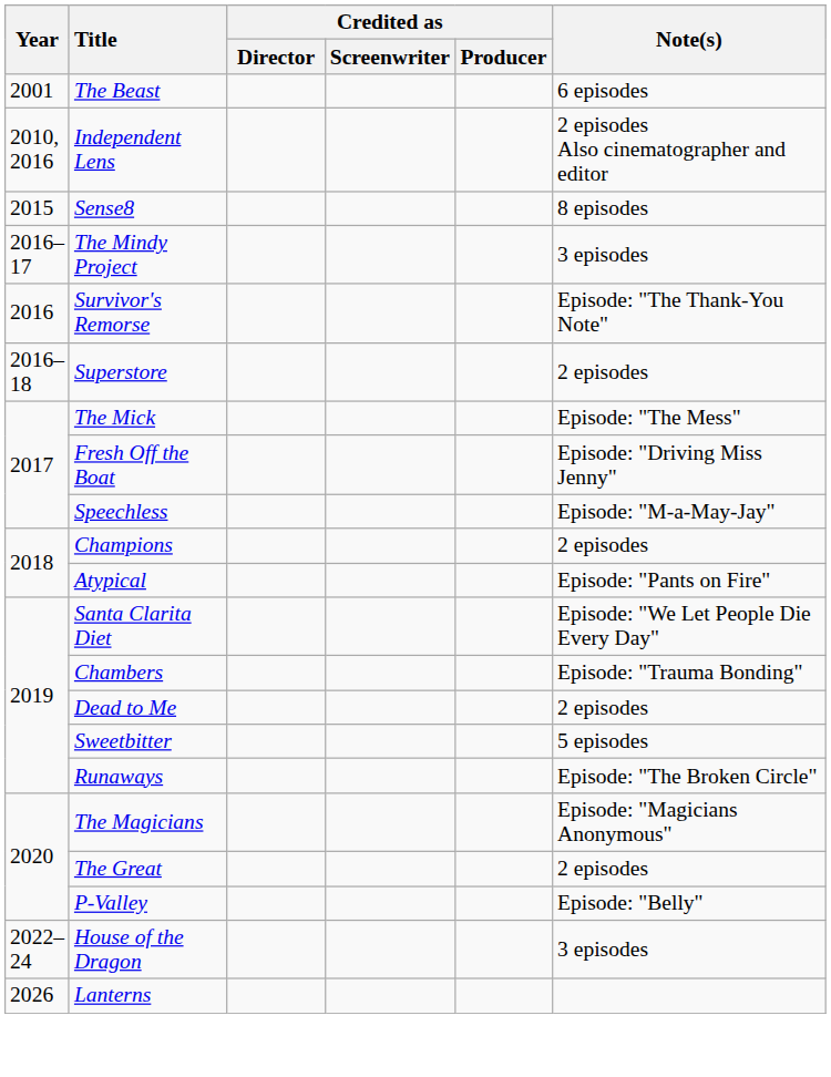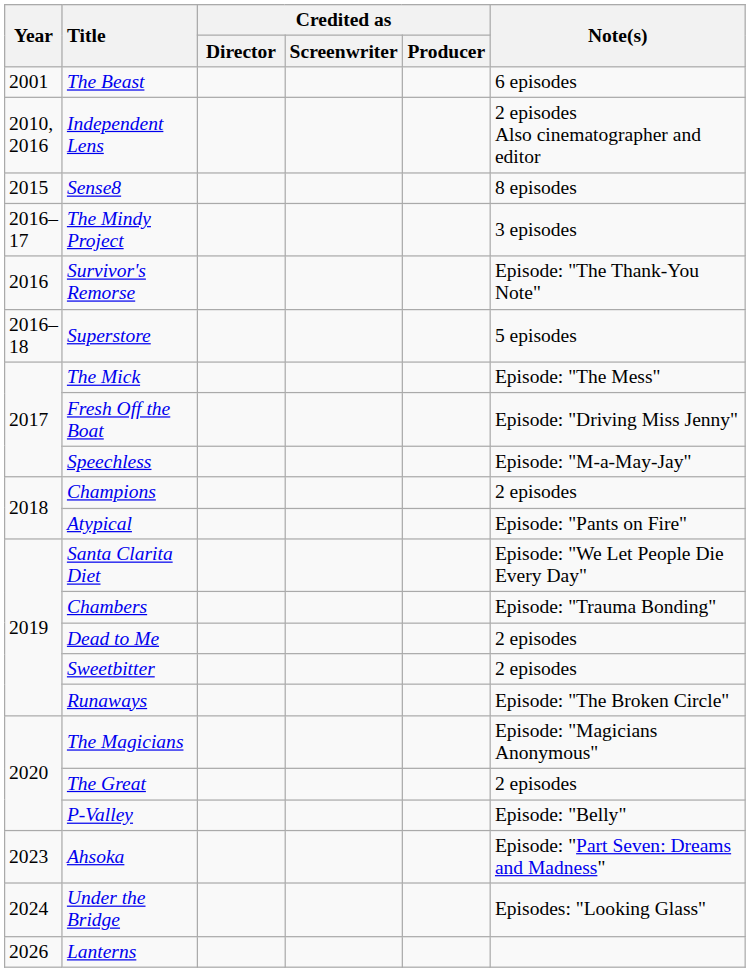 <table class="wikitable">
 <tr style="background:#ccc; text-align:center;">
 <th rowspan="2" style="width:33px;">Year</th>
 <th rowspan="2" style="text-align:left;">Title</th>
 <th colspan="3">Credited as</th>
 <th rowspan="2">Note(s)</th>
 </tr>
 <tr>
 <th width="65">Director</th>
 <th width="65">Screenwriter</th>
 <th width="65">Producer</th>
 </tr>
 <tr>
 <td>2001</td>
 <td><em><a href='#'>The Beast</a></em></td>
 <td></td>
 <td></td>
 <td></td>
 <td>6 episodes</td>
 </tr>
 <tr>
 <td>2010, 2016</td>
 <td><em><a href='#'>Independent Lens</a></em></td>
 <td></td>
 <td></td>
 <td></td>
 <td>2 episodes<br>Also cinematographer and editor</td>
 </tr>
 <tr>
 <td>2015</td>
 <td><em><a href='#'>Sense8</a></em></td>
 <td></td>
 <td></td>
 <td></td>
 <td>8 episodes</td>
 </tr>
 <tr>
 <td>2016–17</td>
 <td><em><a href='#'>The Mindy Project</a></em></td>
 <td></td>
 <td></td>
 <td></td>
 <td>3 episodes</td>
 </tr>
 <tr>
 <td>2016</td>
 <td><em><a href='#'>Survivor's Remorse</a></em></td>
 <td></td>
 <td></td>
 <td></td>
 <td>Episode: "The Thank-You Note"</td>
 </tr>
 <tr>
 <td>2016–18</td>
 <td><em><a href='#'>Superstore</a></em></td>
 <td></td>
 <td></td>
 <td></td>
-<td>2 episodes</td>
+<td>5 episodes</td>
 </tr>
 <tr>
 <td rowspan="3">2017</td>
 <td><em><a href='#'>The Mick</a></em></td>
 <td></td>
 <td></td>
 <td></td>
 <td>Episode: "The Mess"</td>
 </tr>
 <tr>
 <td><em><a href='#'>Fresh Off the Boat</a></em></td>
 <td></td>
 <td></td>
 <td></td>
 <td>Episode: "Driving Miss Jenny"</td>
 </tr>
 <tr>
 <td><em><a href='#'>Speechless</a></em></td>
 <td></td>
 <td></td>
 <td></td>
 <td>Episode: "M-a-May-Jay"</td>
 </tr>
 <tr>
 <td rowspan="2">2018</td>
 <td><em><a href='#'>Champions</a></em></td>
 <td></td>
 <td></td>
 <td></td>
 <td>2 episodes</td>
 </tr>
 <tr>
 <td><em><a href='#'>Atypical</a></em></td>
 <td></td>
 <td></td>
 <td></td>
 <td>Episode: "Pants on Fire"</td>
 </tr>
 <tr>
 <td rowspan="5">2019</td>
 <td><em><a href='#'>Santa Clarita Diet</a></em></td>
 <td></td>
 <td></td>
 <td></td>
 <td>Episode: "We Let People Die Every Day"</td>
 </tr>
 <tr>
 <td><em><a href='#'>Chambers</a></em></td>
 <td></td>
 <td></td>
 <td></td>
 <td>Episode: "Trauma Bonding"</td>
 </tr>
 <tr>
 <td><em><a href='#'>Dead to Me</a></em></td>
 <td></td>
 <td></td>
 <td></td>
 <td>2 episodes</td>
 </tr>
 <tr>
 <td><em><a href='#'>Sweetbitter</a></em></td>
 <td></td>
 <td></td>
 <td></td>
-<td>5 episodes</td>
+<td>2 episodes</td>
 </tr>
 <tr>
 <td><em><a href='#'>Runaways</a></em></td>
 <td></td>
 <td></td>
 <td></td>
 <td>Episode: "The Broken Circle"</td>
 </tr>
 <tr>
 <td rowspan="3">2020</td>
 <td><em><a href='#'>The Magicians</a></em></td>
 <td></td>
 <td></td>
 <td></td>
 <td>Episode: "Magicians Anonymous"</td>
 </tr>
 <tr>
 <td><em><a href='#'>The Great</a></em></td>
 <td></td>
 <td></td>
 <td></td>
 <td>2 episodes</td>
 </tr>
 <tr>
 <td><em><a href='#'>P-Valley</a></em></td>
 <td></td>
 <td></td>
 <td></td>
 <td>Episode: "Belly"</td>
 </tr>
 <tr>
-<td>2022–24</td>
-<td><em><a href='#'>House of the Dragon</a></em></td>
+<td>2023</td>
+<td><em><a href='#'>Ahsoka</a></em></td>
 <td></td>
 <td></td>
 <td></td>
-<td>3 episodes</td>
+<td>Episode: "<a href='#'>Part Seven: Dreams and Madness</a>"</td>
+</tr>
+<tr>
+<td>2024</td>
+<td><em><a href='#'>Under the Bridge</a></em></td>
+<td></td>
+<td></td>
+<td></td>
+<td>Episodes: "Looking Glass"</td>
 </tr>
 <tr>
 <td>2026</td>
 <td><em><a href='#'>Lanterns</a></em></td>
 <td></td>
 <td></td>
 <td></td>
 <td></td>
 </tr>
 </table>
